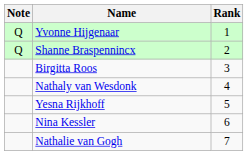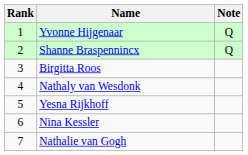 <table class="wikitable" style="text-align:center;">
 <tr>
+<th>Rank</th>
+<th style="width:15em">Name</th>
 <th>Note</th>
-<th style="width:15em">Name</th>
-<th>Rank</th>
 </tr>
 <tr bgcolor=ccffcc>
+<td>1</td>
+<td align=left><a href='#'>Yvonne Hijgenaar</a></td>
 <td>Q</td>
-<td align=left><a href='#'>Yvonne Hijgenaar</a></td>
-<td>1</td>
 </tr>
 <tr bgcolor=ccffcc>
+<td>2</td>
+<td align=left><a href='#'>Shanne Braspennincx</a></td>
 <td>Q</td>
-<td align=left><a href='#'>Shanne Braspennincx</a></td>
-<td>2</td>
 </tr>
 <tr>
+<td>3</td>
+<td align=left><a href='#'>Birgitta Roos</a></td>
 <td></td>
-<td align=left><a href='#'>Birgitta Roos</a></td>
-<td>3</td>
 </tr>
 <tr>
+<td>4</td>
+<td align=left><a href='#'>Nathaly van Wesdonk</a></td>
 <td></td>
-<td align=left><a href='#'>Nathaly van Wesdonk</a></td>
-<td>4</td>
 </tr>
 <tr>
+<td>5</td>
+<td align=left><a href='#'>Yesna Rijkhoff</a></td>
 <td></td>
-<td align=left><a href='#'>Yesna Rijkhoff</a></td>
-<td>5</td>
 </tr>
 <tr>
+<td>6</td>
+<td align=left><a href='#'>Nina Kessler</a></td>
 <td></td>
-<td align=left><a href='#'>Nina Kessler</a></td>
-<td>6</td>
 </tr>
 <tr>
+<td>7</td>
+<td align=left><a href='#'>Nathalie van Gogh</a></td>
 <td></td>
-<td align=left><a href='#'>Nathalie van Gogh</a></td>
-<td>7</td>
 </tr>
 </table>
